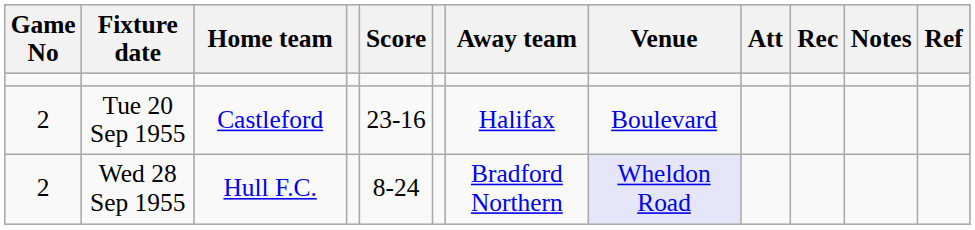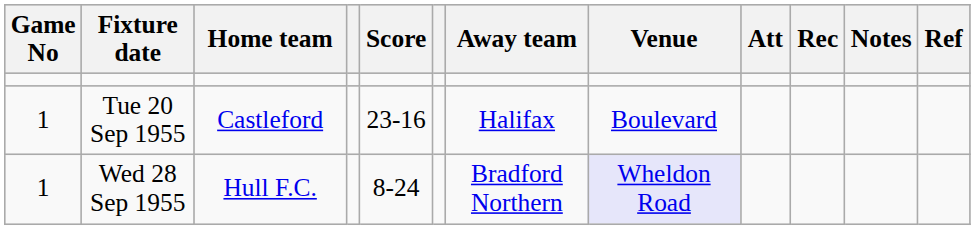 <table class="wikitable" style="text-align:center;">
 <tr>
 <th width=20 abbr="No">Game No</th>
 <th width=100 abbr="Date">Fixture date</th>
 <th width=150 abbr="Home team">Home team</th>
 <th width=5 abbr="space"></th>
 <th width=20 abbr="Score">Score</th>
 <th width=5 abbr="space"></th>
 <th width=150 abbr="Away team">Away team</th>
 <th width=150 abbr="Venue">Venue</th>
 <th width=30 abbr="Att">Att</th>
 <th width=30 abbr="Rec">Rec</th>
 <th width=20 abbr="Notes">Notes</th>
 <th width=30 abbr="Ref">Ref</th>
 </tr>
 <tr>
 <td></td>
 <td></td>
 <td></td>
 <td></td>
 <td></td>
 <td></td>
 <td></td>
 <td></td>
 <td></td>
 <td></td>
 <td></td>
 </tr>
 <tr>
-<td>2</td>
+<td>1</td>
 <td>Tue 20 Sep 1955</td>
 <td><a href='#'>Castleford</a></td>
 <td></td>
 <td>23-16</td>
 <td></td>
 <td><a href='#'>Halifax</a></td>
 <td><a href='#'>Boulevard</a></td>
 <td></td>
 <td></td>
 <td></td>
 <td></td>
 </tr>
 <tr>
-<td>2</td>
+<td>1</td>
 <td>Wed 28 Sep 1955</td>
 <td><a href='#'>Hull F.C.</a></td>
 <td></td>
 <td>8-24</td>
 <td></td>
 <td><a href='#'>Bradford Northern</a></td>
 <td style="background: lavender;"><a href='#'>Wheldon Road</a></td>
 <td></td>
 <td></td>
 <td></td>
 <td></td>
 </tr>
 </table>
